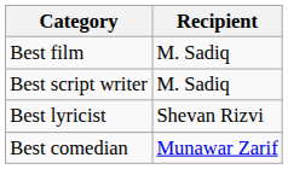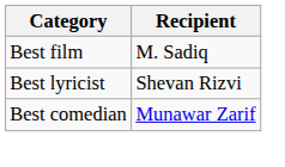 <table class="wikitable" border="1">
 <tr>
 <th>Category</th>
 <th>Recipient</th>
 </tr>
 <tr>
 <td>Best film</td>
-<td>M. Sadiq</td>
-</tr>
-<tr>
-<td>Best script writer</td>
 <td>M. Sadiq</td>
 </tr>
 <tr>
 <td>Best lyricist</td>
 <td>Shevan Rizvi</td>
 </tr>
 <tr>
 <td>Best comedian</td>
 <td><a href='#'>Munawar Zarif</a></td>
 </tr>
 </table>
